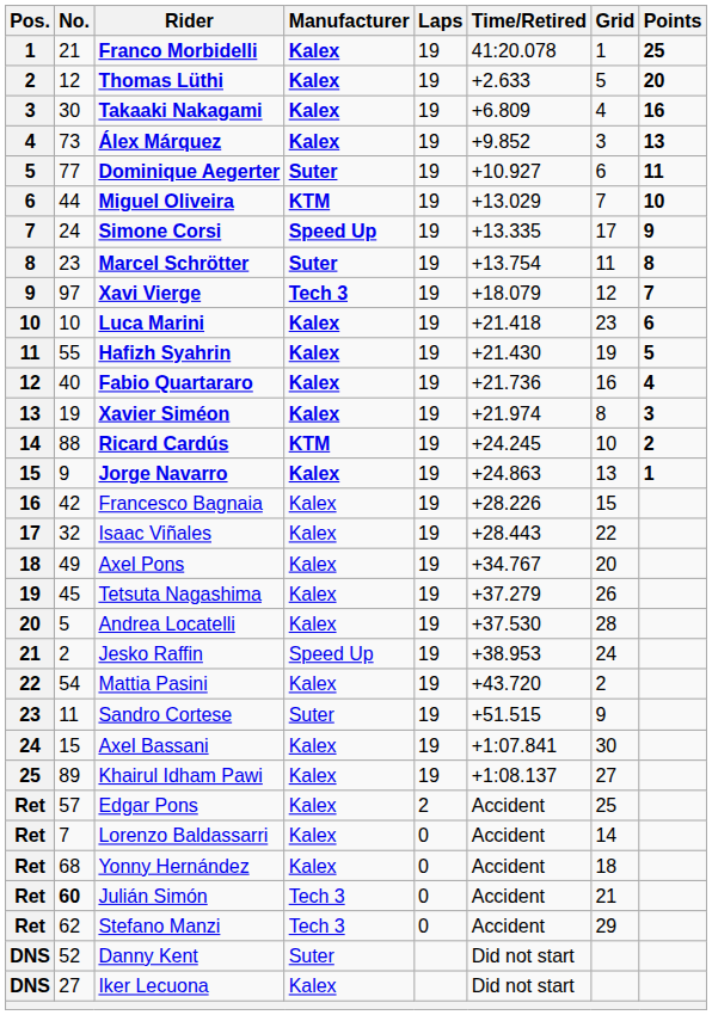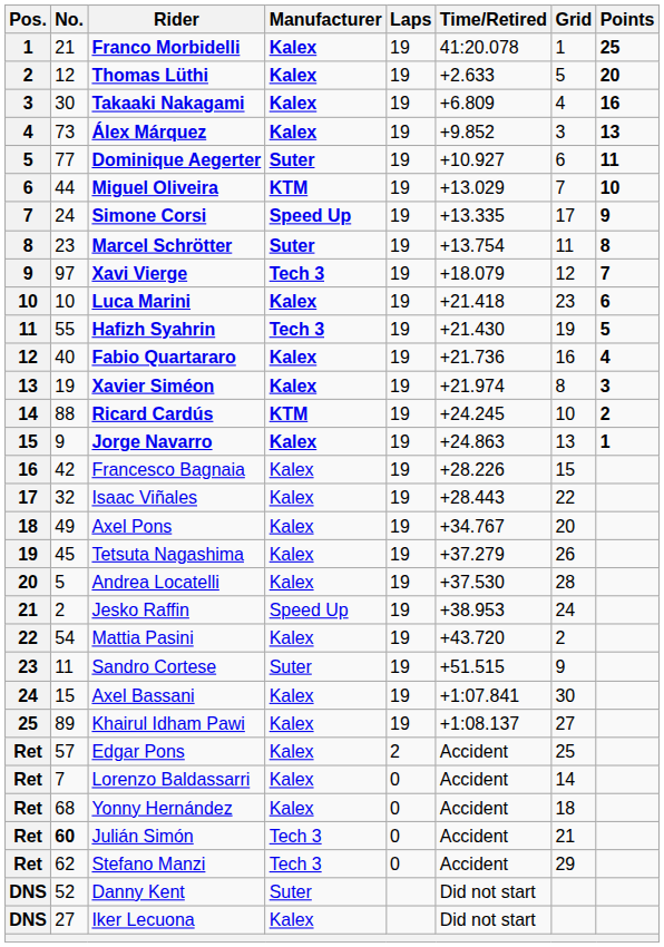 <table class="wikitable" style="font-size: 95%;">
 <tr>
 <th>Pos.</th>
 <th>No.</th>
 <th>Rider</th>
 <th>Manufacturer</th>
 <th>Laps</th>
 <th>Time/Retired</th>
 <th>Grid</th>
 <th>Points</th>
 </tr>
 <tr>
 <th>1</th>
 <td>21</td>
 <td> <strong><a href='#'>Franco Morbidelli</a></strong></td>
 <td><strong><a href='#'>Kalex</a></strong></td>
 <td>19</td>
 <td>41:20.078</td>
 <td>1</td>
 <td><strong>25</strong></td>
 </tr>
 <tr>
 <th>2</th>
 <td>12</td>
 <td> <strong><a href='#'>Thomas Lüthi</a></strong></td>
 <td><strong><a href='#'>Kalex</a></strong></td>
 <td>19</td>
 <td>+2.633</td>
 <td>5</td>
 <td><strong>20</strong></td>
 </tr>
 <tr>
 <th>3</th>
 <td>30</td>
 <td> <strong><a href='#'>Takaaki Nakagami</a></strong></td>
 <td><strong><a href='#'>Kalex</a></strong></td>
 <td>19</td>
 <td>+6.809</td>
 <td>4</td>
 <td><strong>16</strong></td>
 </tr>
 <tr>
 <th>4</th>
 <td>73</td>
 <td> <strong><a href='#'>Álex Márquez</a></strong></td>
 <td><strong><a href='#'>Kalex</a></strong></td>
 <td>19</td>
 <td>+9.852</td>
 <td>3</td>
 <td><strong>13</strong></td>
 </tr>
 <tr>
 <th>5</th>
 <td>77</td>
 <td> <strong><a href='#'>Dominique Aegerter</a></strong></td>
 <td><strong><a href='#'>Suter</a></strong></td>
 <td>19</td>
 <td>+10.927</td>
 <td>6</td>
 <td><strong>11</strong></td>
 </tr>
 <tr>
 <th>6</th>
 <td>44</td>
 <td> <strong><a href='#'>Miguel Oliveira</a></strong></td>
 <td><strong><a href='#'>KTM</a></strong></td>
 <td>19</td>
 <td>+13.029</td>
 <td>7</td>
 <td><strong>10</strong></td>
 </tr>
 <tr>
 <th>7</th>
 <td>24</td>
 <td> <strong><a href='#'>Simone Corsi</a></strong></td>
 <td><strong><a href='#'>Speed Up</a></strong></td>
 <td>19</td>
 <td>+13.335</td>
 <td>17</td>
 <td><strong>9</strong></td>
 </tr>
 <tr>
 <th>8</th>
 <td>23</td>
 <td> <strong><a href='#'>Marcel Schrötter</a></strong></td>
 <td><strong><a href='#'>Suter</a></strong></td>
 <td>19</td>
 <td>+13.754</td>
 <td>11</td>
 <td><strong>8</strong></td>
 </tr>
 <tr>
 <th>9</th>
 <td>97</td>
 <td> <strong><a href='#'>Xavi Vierge</a></strong></td>
 <td><strong><a href='#'>Tech 3</a></strong></td>
 <td>19</td>
 <td>+18.079</td>
 <td>12</td>
 <td><strong>7</strong></td>
 </tr>
 <tr>
 <th>10</th>
 <td>10</td>
 <td> <strong><a href='#'>Luca Marini</a></strong></td>
 <td><strong><a href='#'>Kalex</a></strong></td>
 <td>19</td>
 <td>+21.418</td>
 <td>23</td>
 <td><strong>6</strong></td>
 </tr>
 <tr>
 <th>11</th>
 <td>55</td>
 <td> <strong><a href='#'>Hafizh Syahrin</a></strong></td>
-<td><strong><a href='#'>Kalex</a></strong></td>
+<td><strong><a href='#'>Tech 3</a></strong></td>
 <td>19</td>
 <td>+21.430</td>
 <td>19</td>
 <td><strong>5</strong></td>
 </tr>
 <tr>
 <th>12</th>
 <td>40</td>
 <td> <strong><a href='#'>Fabio Quartararo</a></strong></td>
 <td><strong><a href='#'>Kalex</a></strong></td>
 <td>19</td>
 <td>+21.736</td>
 <td>16</td>
 <td><strong>4</strong></td>
 </tr>
 <tr>
 <th>13</th>
 <td>19</td>
 <td> <strong><a href='#'>Xavier Siméon</a></strong></td>
 <td><strong><a href='#'>Kalex</a></strong></td>
 <td>19</td>
 <td>+21.974</td>
 <td>8</td>
 <td><strong>3</strong></td>
 </tr>
 <tr>
 <th>14</th>
 <td>88</td>
 <td> <strong><a href='#'>Ricard Cardús</a></strong></td>
 <td><strong><a href='#'>KTM</a></strong></td>
 <td>19</td>
 <td>+24.245</td>
 <td>10</td>
 <td><strong>2</strong></td>
 </tr>
 <tr>
 <th>15</th>
 <td>9</td>
 <td> <strong><a href='#'>Jorge Navarro</a></strong></td>
 <td><strong><a href='#'>Kalex</a></strong></td>
 <td>19</td>
 <td>+24.863</td>
 <td>13</td>
 <td><strong>1</strong></td>
 </tr>
 <tr>
 <th>16</th>
 <td>42</td>
 <td> <a href='#'>Francesco Bagnaia</a></td>
 <td><a href='#'>Kalex</a></td>
 <td>19</td>
 <td>+28.226</td>
 <td>15</td>
 <td></td>
 </tr>
 <tr>
 <th>17</th>
 <td>32</td>
 <td> <a href='#'>Isaac Viñales</a></td>
 <td><a href='#'>Kalex</a></td>
 <td>19</td>
 <td>+28.443</td>
 <td>22</td>
 <td></td>
 </tr>
 <tr>
 <th>18</th>
 <td>49</td>
 <td> <a href='#'>Axel Pons</a></td>
 <td><a href='#'>Kalex</a></td>
 <td>19</td>
 <td>+34.767</td>
 <td>20</td>
 <td></td>
 </tr>
 <tr>
 <th>19</th>
 <td>45</td>
 <td> <a href='#'>Tetsuta Nagashima</a></td>
 <td><a href='#'>Kalex</a></td>
 <td>19</td>
 <td>+37.279</td>
 <td>26</td>
 <td></td>
 </tr>
 <tr>
 <th>20</th>
 <td>5</td>
 <td> <a href='#'>Andrea Locatelli</a></td>
 <td><a href='#'>Kalex</a></td>
 <td>19</td>
 <td>+37.530</td>
 <td>28</td>
 <td></td>
 </tr>
 <tr>
 <th>21</th>
 <td>2</td>
 <td> <a href='#'>Jesko Raffin</a></td>
 <td><a href='#'>Speed Up</a></td>
 <td>19</td>
 <td>+38.953</td>
 <td>24</td>
 <td></td>
 </tr>
 <tr>
 <th>22</th>
 <td>54</td>
 <td> <a href='#'>Mattia Pasini</a></td>
 <td><a href='#'>Kalex</a></td>
 <td>19</td>
 <td>+43.720</td>
 <td>2</td>
 <td></td>
 </tr>
 <tr>
 <th>23</th>
 <td>11</td>
 <td> <a href='#'>Sandro Cortese</a></td>
 <td><a href='#'>Suter</a></td>
 <td>19</td>
 <td>+51.515</td>
 <td>9</td>
 <td></td>
 </tr>
 <tr>
 <th>24</th>
 <td>15</td>
 <td> <a href='#'>Axel Bassani</a></td>
 <td><a href='#'>Kalex</a></td>
 <td>19</td>
 <td>+1:07.841</td>
 <td>30</td>
 <td></td>
 </tr>
 <tr>
 <th>25</th>
 <td>89</td>
 <td> <a href='#'>Khairul Idham Pawi</a></td>
 <td><a href='#'>Kalex</a></td>
 <td>19</td>
 <td>+1:08.137</td>
 <td>27</td>
 <td></td>
 </tr>
 <tr>
 <th>Ret</th>
 <td>57</td>
 <td> <a href='#'>Edgar Pons</a></td>
 <td><a href='#'>Kalex</a></td>
 <td>2</td>
 <td>Accident</td>
 <td>25</td>
 <td></td>
 </tr>
 <tr>
 <th>Ret</th>
 <td>7</td>
 <td> <a href='#'>Lorenzo Baldassarri</a></td>
 <td><a href='#'>Kalex</a></td>
 <td>0</td>
 <td>Accident</td>
 <td>14</td>
 <td></td>
 </tr>
 <tr>
 <th>Ret</th>
 <td>68</td>
 <td> <a href='#'>Yonny Hernández</a></td>
 <td><a href='#'>Kalex</a></td>
 <td>0</td>
 <td>Accident</td>
 <td>18</td>
 <td></td>
 </tr>
 <tr>
 <th>Ret</th>
 <td><strong>60</strong></td>
 <td> <a href='#'>Julián Simón</a></td>
 <td><a href='#'>Tech 3</a></td>
 <td>0</td>
 <td>Accident</td>
 <td>21</td>
 <td></td>
 </tr>
 <tr>
 <th>Ret</th>
 <td>62</td>
 <td> <a href='#'>Stefano Manzi</a></td>
 <td><a href='#'>Tech 3</a></td>
 <td>0</td>
 <td>Accident</td>
 <td>29</td>
 <td></td>
 </tr>
 <tr>
 <th>DNS</th>
 <td>52</td>
 <td> <a href='#'>Danny Kent</a></td>
 <td><a href='#'>Suter</a></td>
 <td></td>
 <td>Did not start</td>
 <td></td>
 <td></td>
 </tr>
 <tr>
 <th>DNS</th>
 <td>27</td>
 <td> <a href='#'>Iker Lecuona</a></td>
 <td><a href='#'>Kalex</a></td>
 <td></td>
 <td>Did not start</td>
 <td></td>
 <td></td>
 </tr>
 <tr>
 <th colspan=8></th>
 </tr>
 </table>
